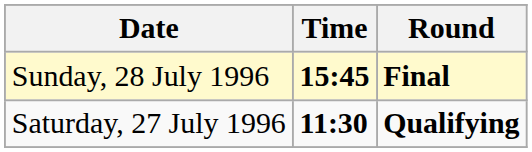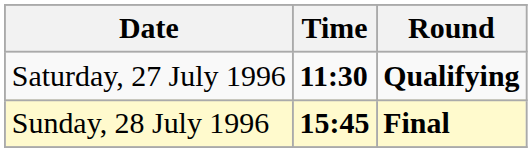 <table class="wikitable">
 <tr>
 <th>Date</th>
 <th>Time</th>
 <th>Round</th>
 </tr>
+<tr>
+<td>Saturday, 27 July 1996</td>
+<td><strong>11:30</strong></td>
+<td><strong>Qualifying</strong></td>
+</tr>
 <tr style=background:lemonchiffon>
 <td>Sunday, 28 July 1996</td>
 <td><strong>15:45</strong></td>
 <td><strong>Final</strong></td>
 </tr>
-<tr>
-<td>Saturday, 27 July 1996</td>
-<td><strong>11:30</strong></td>
-<td><strong>Qualifying</strong></td>
-</tr>
 </table>
